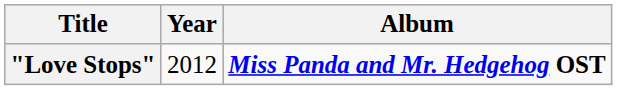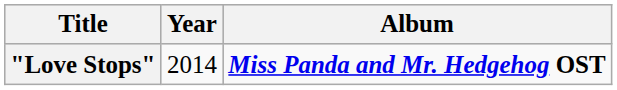 <table class="wikitable plainrowheaders" style="text-align:center">
 <tr>
 <th scope="col">Title</th>
 <th scope="col">Year</th>
 <th scope="col">Album</th>
 </tr>
 <tr>
 <th scope="row">"Love Stops"</th>
-<td>2012</td>
+<td>2014</td>
 <td><strong><em><a href='#'>Miss Panda and Mr. Hedgehog</a></em> OST</strong></td>
 </tr>
 </table>
